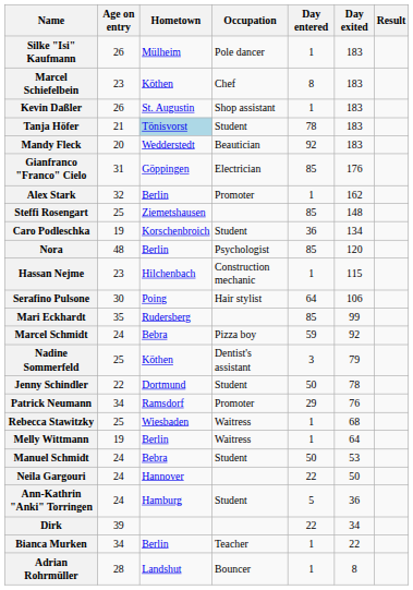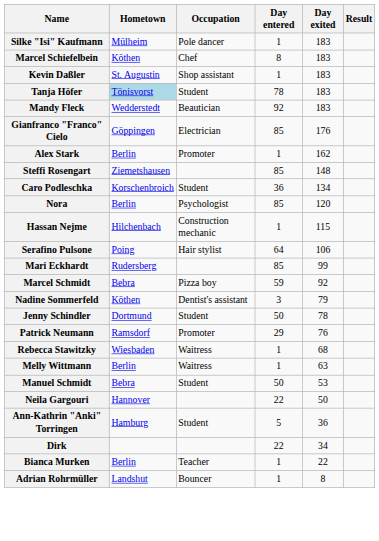 <table class="wikitable sortable" style="text-align:left; line-height:20px; width:auto;">
 <tr>
 <th scope="col">Name</th>
-<th scope="col">Age on entry</th>
 <th scope="col">Hometown</th>
 <th scope="col">Occupation</th>
 <th scope="col">Day entered</th>
 <th scope="col">Day exited</th>
 <th scope="col">Result</th>
 </tr>
 <tr>
 <th scope="row">Silke "Isi" Kaufmann</th>
-<td align="center">26</td>
 <td><a href='#'>Mülheim</a></td>
 <td>Pole dancer</td>
 <td align="center">1</td>
 <td align="center">183</td>
 <td></td>
 </tr>
 <tr>
 <th scope="row">Marcel Schiefelbein</th>
-<td align="center">23</td>
 <td><a href='#'>Köthen</a></td>
 <td>Chef</td>
 <td align="center">8</td>
 <td align="center">183</td>
 <td></td>
 </tr>
 <tr>
 <th scope=row>Kevin Daßler</th>
-<td align=center>26</td>
 <td><a href='#'>St. Augustin</a></td>
 <td>Shop assistant</td>
 <td align="center">1</td>
 <td align="center">183</td>
 <td></td>
 </tr>
 <tr>
 <th scope=row>Tanja Höfer</th>
-<td align=center>21</td>
 <td style="background: lightblue;"><a href='#'>Tönisvorst</a></td>
 <td>Student</td>
 <td align="center">78</td>
 <td align="center">183</td>
 <td></td>
 </tr>
 <tr>
 <th scope=row>Mandy Fleck</th>
-<td align=center>20</td>
 <td><a href='#'>Wedderstedt</a></td>
 <td>Beautician</td>
 <td align="center">92</td>
 <td align="center">183</td>
 <td></td>
 </tr>
 <tr>
 <th scope=row>Gianfranco "Franco" Cielo</th>
-<td align=center>31</td>
 <td><a href='#'>Göppingen</a></td>
 <td>Electrician</td>
 <td align="center">85</td>
 <td align="center">176</td>
 <td></td>
 </tr>
 <tr>
 <th scope=row>Alex Stark</th>
-<td align=center>32</td>
 <td><a href='#'>Berlin</a></td>
 <td>Promoter</td>
 <td align="center">1</td>
 <td align="center">162</td>
 <td></td>
 </tr>
 <tr>
 <th scope=row>Steffi Rosengart</th>
-<td align=center>25</td>
 <td><a href='#'>Ziemetshausen</a></td>
 <td></td>
 <td align="center">85</td>
 <td align="center">148</td>
 <td></td>
 </tr>
 <tr>
 <th scope=row>Caro Podleschka</th>
-<td align=center>19</td>
 <td><a href='#'>Korschenbroich</a></td>
 <td>Student</td>
 <td align="center">36</td>
 <td align="center">134</td>
 <td></td>
 </tr>
 <tr>
 <th scope=row>Nora</th>
-<td align=center>48</td>
 <td><a href='#'>Berlin</a></td>
 <td>Psychologist</td>
 <td align="center">85</td>
 <td align="center">120</td>
 <td></td>
 </tr>
 <tr>
 <th scope=row>Hassan Nejme</th>
-<td align=center>23</td>
 <td><a href='#'>Hilchenbach</a></td>
 <td>Construction mechanic</td>
 <td align="center">1</td>
 <td align="center">115</td>
 <td></td>
 </tr>
 <tr>
 <th scope=row>Serafino Pulsone</th>
-<td align=center>30</td>
 <td><a href='#'>Poing</a></td>
 <td>Hair stylist</td>
 <td align="center">64</td>
 <td align="center">106</td>
 <td></td>
 </tr>
 <tr>
 <th scope=row>Mari Eckhardt</th>
-<td align=center>35</td>
 <td><a href='#'>Rudersberg</a></td>
 <td></td>
 <td align="center">85</td>
 <td align="center">99</td>
 <td></td>
 </tr>
 <tr>
 <th scope=row>Marcel Schmidt</th>
-<td align=center>24</td>
 <td><a href='#'>Bebra</a></td>
 <td>Pizza boy</td>
 <td align="center">59</td>
 <td align="center">92</td>
 <td></td>
 </tr>
 <tr>
 <th scope=row>Nadine Sommerfeld</th>
-<td align=center>25</td>
 <td><a href='#'>Köthen</a></td>
 <td>Dentist's assistant</td>
 <td align="center">3</td>
 <td align="center">79</td>
 <td></td>
 </tr>
 <tr>
 <th scope=row>Jenny Schindler</th>
-<td align=center>22</td>
 <td><a href='#'>Dortmund</a></td>
 <td>Student</td>
 <td align="center">50</td>
 <td align="center">78</td>
 <td></td>
 </tr>
 <tr>
 <th scope=row>Patrick Neumann</th>
-<td align=center>34</td>
 <td><a href='#'>Ramsdorf</a></td>
 <td>Promoter</td>
 <td align="center">29</td>
 <td align="center">76</td>
 <td></td>
 </tr>
 <tr>
 <th scope=row>Rebecca Stawitzky</th>
-<td align=center>25</td>
 <td><a href='#'>Wiesbaden</a></td>
 <td>Waitress</td>
 <td align="center">1</td>
 <td align="center">68</td>
 <td></td>
 </tr>
 <tr>
 <th scope=row>Melly Wittmann</th>
-<td align=center>19</td>
 <td><a href='#'>Berlin</a></td>
 <td>Waitress</td>
 <td align="center">1</td>
-<td align="center">64</td>
+<td align="center">63</td>
 <td></td>
 </tr>
 <tr>
 <th scope=row>Manuel Schmidt</th>
-<td align=center>24</td>
 <td><a href='#'>Bebra</a></td>
 <td>Student</td>
 <td align="center">50</td>
 <td align="center">53</td>
 <td></td>
 </tr>
 <tr>
 <th scope=row>Neila Gargouri</th>
-<td align=center>24</td>
 <td><a href='#'>Hannover</a></td>
 <td></td>
 <td align="center">22</td>
 <td align="center">50</td>
 <td></td>
 </tr>
 <tr>
 <th scope=row>Ann-Kathrin "Anki" Torringen</th>
-<td align=center>24</td>
 <td><a href='#'>Hamburg</a></td>
 <td>Student</td>
 <td align="center">5</td>
 <td align="center">36</td>
 <td></td>
 </tr>
 <tr>
 <th scope=row>Dirk</th>
-<td align=center>39</td>
 <td></td>
 <td></td>
 <td align="center">22</td>
 <td align="center">34</td>
 <td></td>
 </tr>
 <tr>
 <th scope=row>Bianca Murken</th>
-<td align=center>34</td>
 <td><a href='#'>Berlin</a></td>
 <td>Teacher</td>
 <td align="center">1</td>
 <td align="center">22</td>
 <td></td>
 </tr>
 <tr>
 <th scope=row>Adrian Rohrmüller</th>
-<td align=center>28</td>
 <td><a href='#'>Landshut</a></td>
 <td>Bouncer</td>
 <td align="center">1</td>
 <td align="center">8</td>
 <td></td>
 </tr>
 </table>
